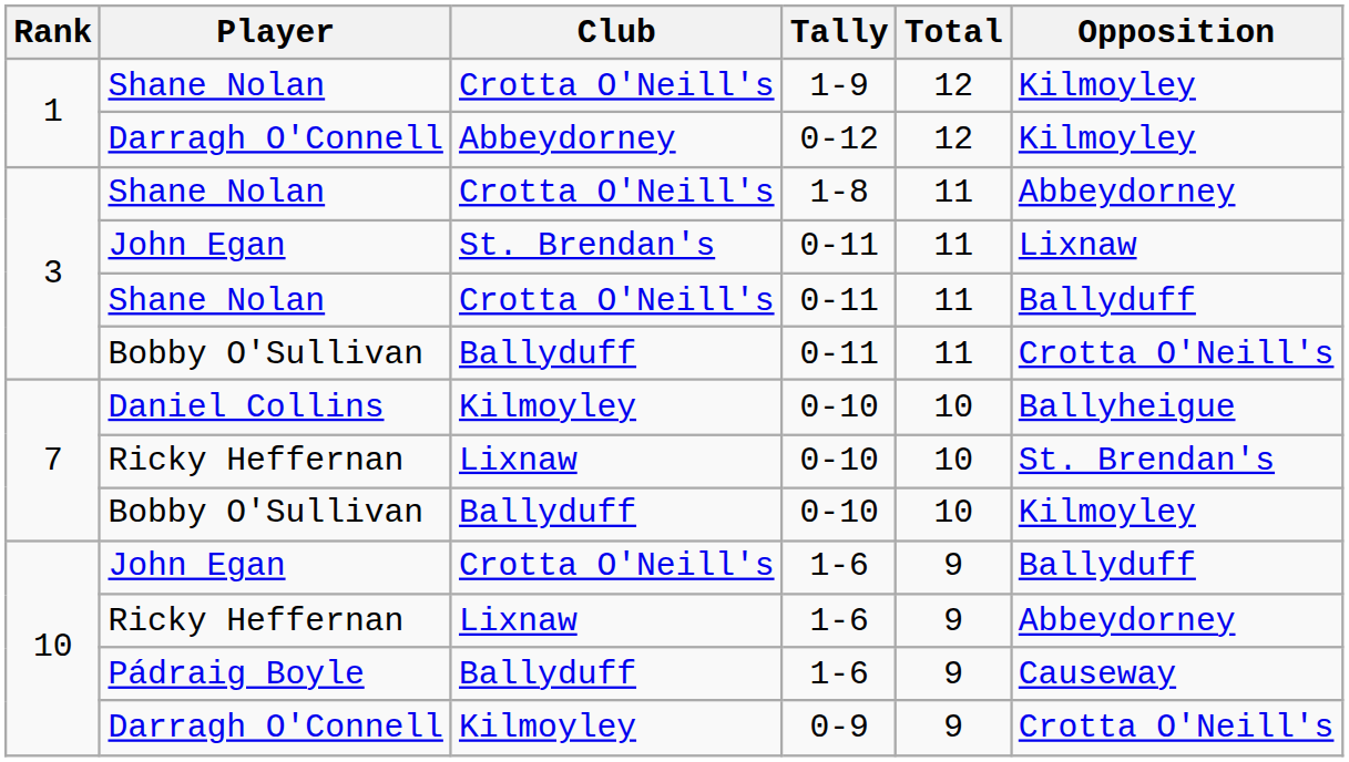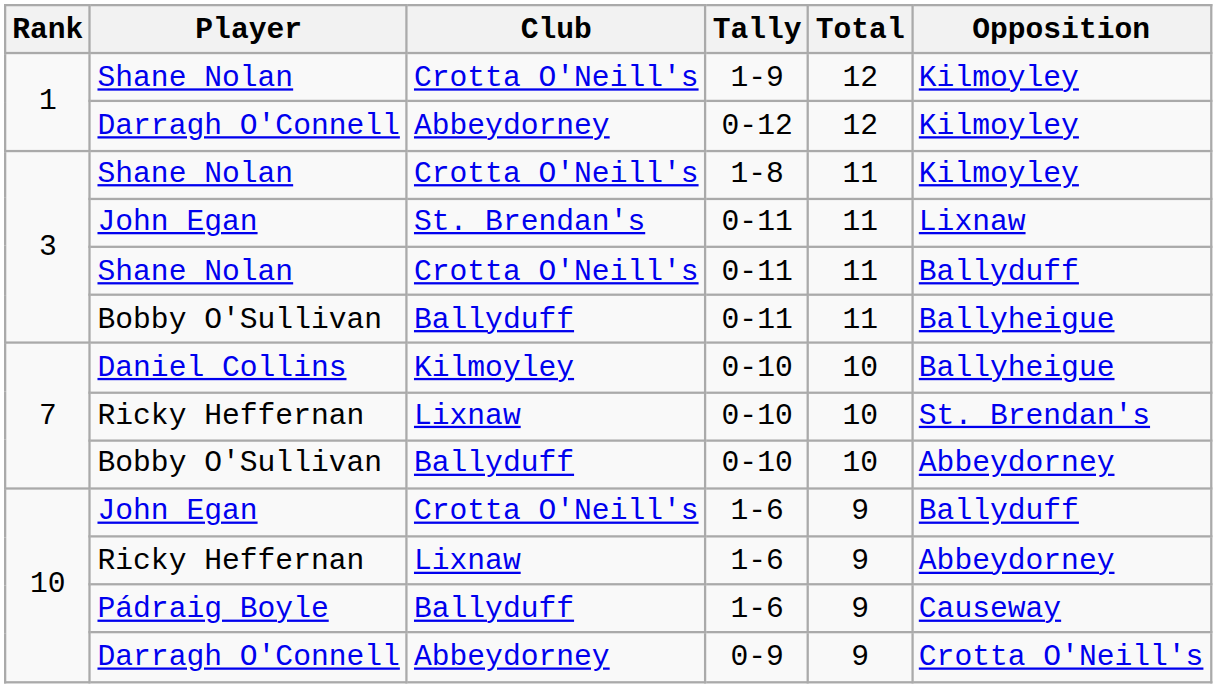 <table class="wikitable">
 <tr>
 <th>Rank</th>
 <th>Player</th>
 <th>Club</th>
 <th>Tally</th>
 <th>Total</th>
 <th>Opposition</th>
 </tr>
 <tr>
 <td rowspan=2 style="text-align:center;">1</td>
 <td><a href='#'>Shane Nolan</a></td>
 <td><a href='#'>Crotta O'Neill's</a></td>
 <td align=center>1-9</td>
 <td align=center>12</td>
 <td><a href='#'>Kilmoyley</a></td>
 </tr>
 <tr>
 <td><a href='#'>Darragh O'Connell</a></td>
 <td><a href='#'>Abbeydorney</a></td>
 <td align=center>0-12</td>
 <td align=center>12</td>
 <td><a href='#'>Kilmoyley</a></td>
 </tr>
 <tr>
 <td rowspan=4 style="text-align:center;">3</td>
 <td><a href='#'>Shane Nolan</a></td>
 <td><a href='#'>Crotta O'Neill's</a></td>
 <td align=center>1-8</td>
 <td align=center>11</td>
-<td><a href='#'>Abbeydorney</a></td>
+<td><a href='#'>Kilmoyley</a></td>
 </tr>
 <tr>
 <td><a href='#'>John Egan</a></td>
 <td><a href='#'>St. Brendan's</a></td>
 <td align=center>0-11</td>
 <td align=center>11</td>
 <td><a href='#'>Lixnaw</a></td>
 </tr>
 <tr>
 <td><a href='#'>Shane Nolan</a></td>
 <td><a href='#'>Crotta O'Neill's</a></td>
 <td align=center>0-11</td>
 <td align=center>11</td>
 <td><a href='#'>Ballyduff</a></td>
 </tr>
 <tr>
 <td>Bobby O'Sullivan</td>
 <td><a href='#'>Ballyduff</a></td>
 <td align=center>0-11</td>
 <td align=center>11</td>
-<td><a href='#'>Crotta O'Neill's</a></td>
+<td><a href='#'>Ballyheigue</a></td>
 </tr>
 <tr>
 <td rowspan=3 style="text-align:center;">7</td>
 <td><a href='#'>Daniel Collins</a></td>
 <td><a href='#'>Kilmoyley</a></td>
 <td align=center>0-10</td>
 <td align=center>10</td>
 <td><a href='#'>Ballyheigue</a></td>
 </tr>
 <tr>
 <td>Ricky Heffernan</td>
 <td><a href='#'>Lixnaw</a></td>
 <td align=center>0-10</td>
 <td align=center>10</td>
 <td><a href='#'>St. Brendan's</a></td>
 </tr>
 <tr>
 <td>Bobby O'Sullivan</td>
 <td><a href='#'>Ballyduff</a></td>
 <td align=center>0-10</td>
 <td align=center>10</td>
-<td><a href='#'>Kilmoyley</a></td>
+<td><a href='#'>Abbeydorney</a></td>
 </tr>
 <tr>
 <td rowspan=4 style="text-align:center;">10</td>
 <td><a href='#'>John Egan</a></td>
 <td><a href='#'>Crotta O'Neill's</a></td>
 <td align=center>1-6</td>
 <td align=center>9</td>
 <td><a href='#'>Ballyduff</a></td>
 </tr>
 <tr>
 <td>Ricky Heffernan</td>
 <td><a href='#'>Lixnaw</a></td>
 <td align=center>1-6</td>
 <td align=center>9</td>
 <td><a href='#'>Abbeydorney</a></td>
 </tr>
 <tr>
 <td><a href='#'>Pádraig Boyle</a></td>
 <td><a href='#'>Ballyduff</a></td>
 <td align=center>1-6</td>
 <td align=center>9</td>
 <td><a href='#'>Causeway</a></td>
 </tr>
 <tr>
 <td><a href='#'>Darragh O'Connell</a></td>
-<td><a href='#'>Kilmoyley</a></td>
+<td><a href='#'>Abbeydorney</a></td>
 <td align=center>0-9</td>
 <td align=center>9</td>
 <td><a href='#'>Crotta O'Neill's</a></td>
 </tr>
 </table>
